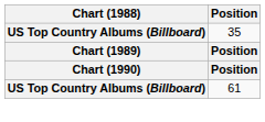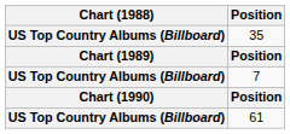 <table class="wikitable plainrowheaders" style="text-align:center">
 <tr>
 <th scope="col">Chart (1988)</th>
 <th scope="col">Position</th>
 </tr>
 <tr>
 <th scope="row">US Top Country Albums (<em>Billboard</em>)</th>
 <td>35</td>
 </tr>
 <tr>
 <th scope="col">Chart (1989)</th>
 <th scope="col">Position</th>
 </tr>
 <tr>
+<th scope="row">US Top Country Albums (<em>Billboard</em>)</th>
+<td>7</td>
+</tr>
+<tr>
 <th scope="col">Chart (1990)</th>
 <th scope="col">Position</th>
 </tr>
 <tr>
 <th scope="row">US Top Country Albums (<em>Billboard</em>)</th>
 <td>61</td>
 </tr>
 </table>
